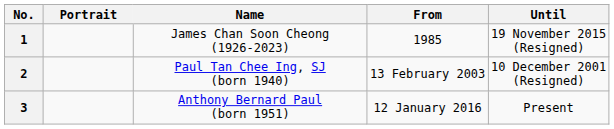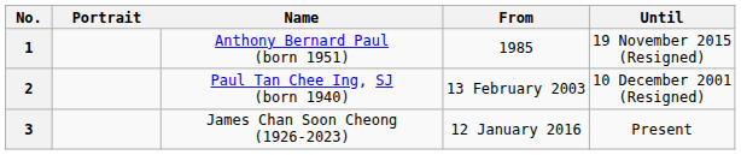 <table class="wikitable" style="text-align:center;">
 <tr>
 <th scope="col">No.</th>
 <th scope="col" style="border-right:none;">Portrait</th>
 <th scope="col" style="border-left:none;">Name</th>
 <th scope="col" style="width:20%;">From</th>
 <th scope="col" style="width:20%;">Until</th>
 </tr>
 <tr>
 <th scope="row">1</th>
 <td></td>
-<td>James Chan Soon Cheong<br> (1926-2023)</td>
+<td><a href='#'>Anthony Bernard Paul</a> <br> (born 1951)</td>
 <td>1985</td>
 <td>19 November 2015 <br> (Resigned)</td>
 </tr>
 <tr>
 <th>2</th>
 <td></td>
 <td><a href='#'>Paul Tan Chee Ing</a>, <a href='#'>SJ</a> <br> (born 1940)</td>
 <td>13 February 2003</td>
 <td>10 December 2001 <br> (Resigned)</td>
 </tr>
 <tr>
 <th>3</th>
 <td></td>
-<td><a href='#'>Anthony Bernard Paul</a> <br> (born 1951)</td>
+<td>James Chan Soon Cheong<br> (1926-2023)</td>
 <td>12 January 2016</td>
 <td>Present</td>
 </tr>
 </table>
